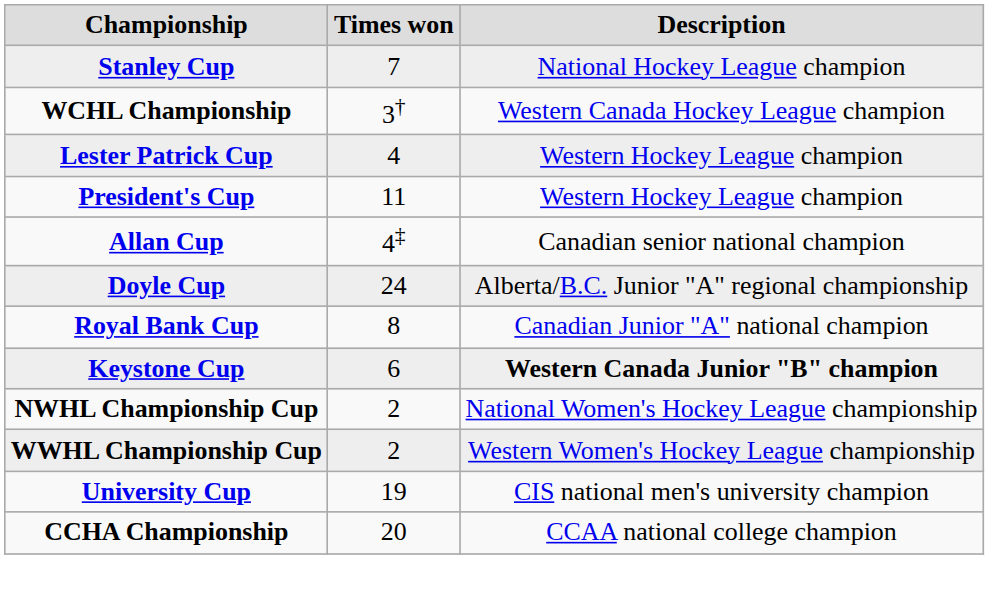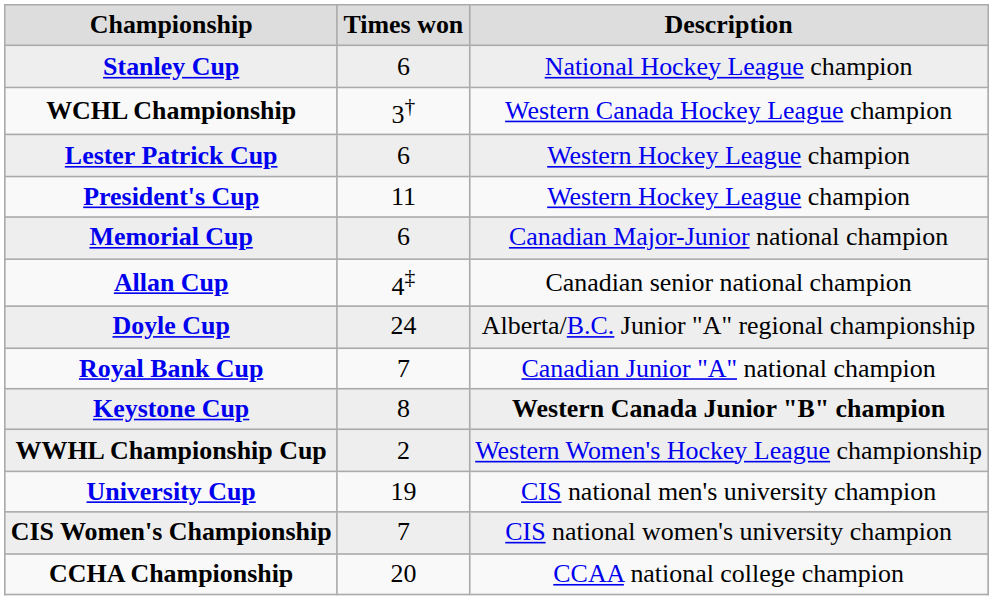 <table class="wikitable">
 <tr align="center"  bgcolor="#dddddd">
 <td><strong>Championship</strong></td>
 <td><strong>Times won</strong></td>
 <td><strong>Description</strong></td>
 </tr>
 <tr align="center" bgcolor="#eeeeee">
 <td><strong><a href='#'>Stanley Cup</a></strong></td>
-<td>7</td>
+<td>6</td>
 <td><a href='#'>National Hockey League</a> champion</td>
 </tr>
 <tr align="center">
 <td><strong>WCHL Championship</strong></td>
 <td>3<sup>†</sup></td>
 <td><a href='#'>Western Canada Hockey League</a> champion</td>
 </tr>
 <tr align="center" bgcolor="#eeeeee">
 <td><strong><a href='#'>Lester Patrick Cup</a></strong></td>
-<td>4</td>
+<td>6</td>
 <td><a href='#'>Western Hockey League</a> champion</td>
 </tr>
 <tr align="center">
 <td><strong><a href='#'>President's Cup</a></strong></td>
 <td>11</td>
 <td><a href='#'>Western Hockey League</a> champion</td>
+</tr>
+<tr align="center" bgcolor="#eeeeee">
+<td><strong><a href='#'>Memorial Cup</a></strong></td>
+<td>6</td>
+<td><a href='#'>Canadian Major-Junior</a> national champion</td>
 </tr>
 <tr align="center">
 <td><strong><a href='#'>Allan Cup</a></strong></td>
 <td>4<sup>‡</sup></td>
 <td>Canadian senior national champion</td>
 </tr>
 <tr align="center" bgcolor="#eeeeee">
 <td><strong><a href='#'>Doyle Cup</a></strong></td>
 <td>24</td>
 <td>Alberta/<a href='#'>B.C.</a> Junior "A" regional championship</td>
 </tr>
 <tr align="center">
 <td><strong><a href='#'>Royal Bank Cup</a></strong></td>
-<td>8</td>
+<td>7</td>
 <td><a href='#'>Canadian Junior "A"</a> national champion</td>
 </tr>
 <tr align="center" bgcolor="#eeeeee">
 <td><strong><a href='#'>Keystone Cup</a></strong></td>
-<td>6</td>
+<td>8</td>
 <td><strong>Western Canada Junior "B" champion</strong></td>
-</tr>
-<tr align="center">
-<td><strong>NWHL Championship Cup</strong></td>
-<td>2</td>
-<td><a href='#'>National Women's Hockey League</a> championship</td>
 </tr>
 <tr align="center" bgcolor="#eeeeee">
 <td><strong>WWHL Championship Cup</strong></td>
 <td>2</td>
 <td><a href='#'>Western Women's Hockey League</a> championship</td>
 </tr>
 <tr align="center">
 <td><strong><a href='#'>University Cup</a></strong></td>
 <td>19</td>
 <td><a href='#'>CIS</a> national men's university champion</td>
 </tr>
+<tr align="center" bgcolor="#eeeeee">
+<td><strong>CIS Women's Championship</strong></td>
+<td>7</td>
+<td><a href='#'>CIS</a> national women's university champion</td>
+</tr>
 <tr align="center">
 <td><strong>CCHA Championship</strong></td>
 <td>20</td>
 <td><a href='#'>CCAA</a> national college champion</td>
 </tr>
 </table>
